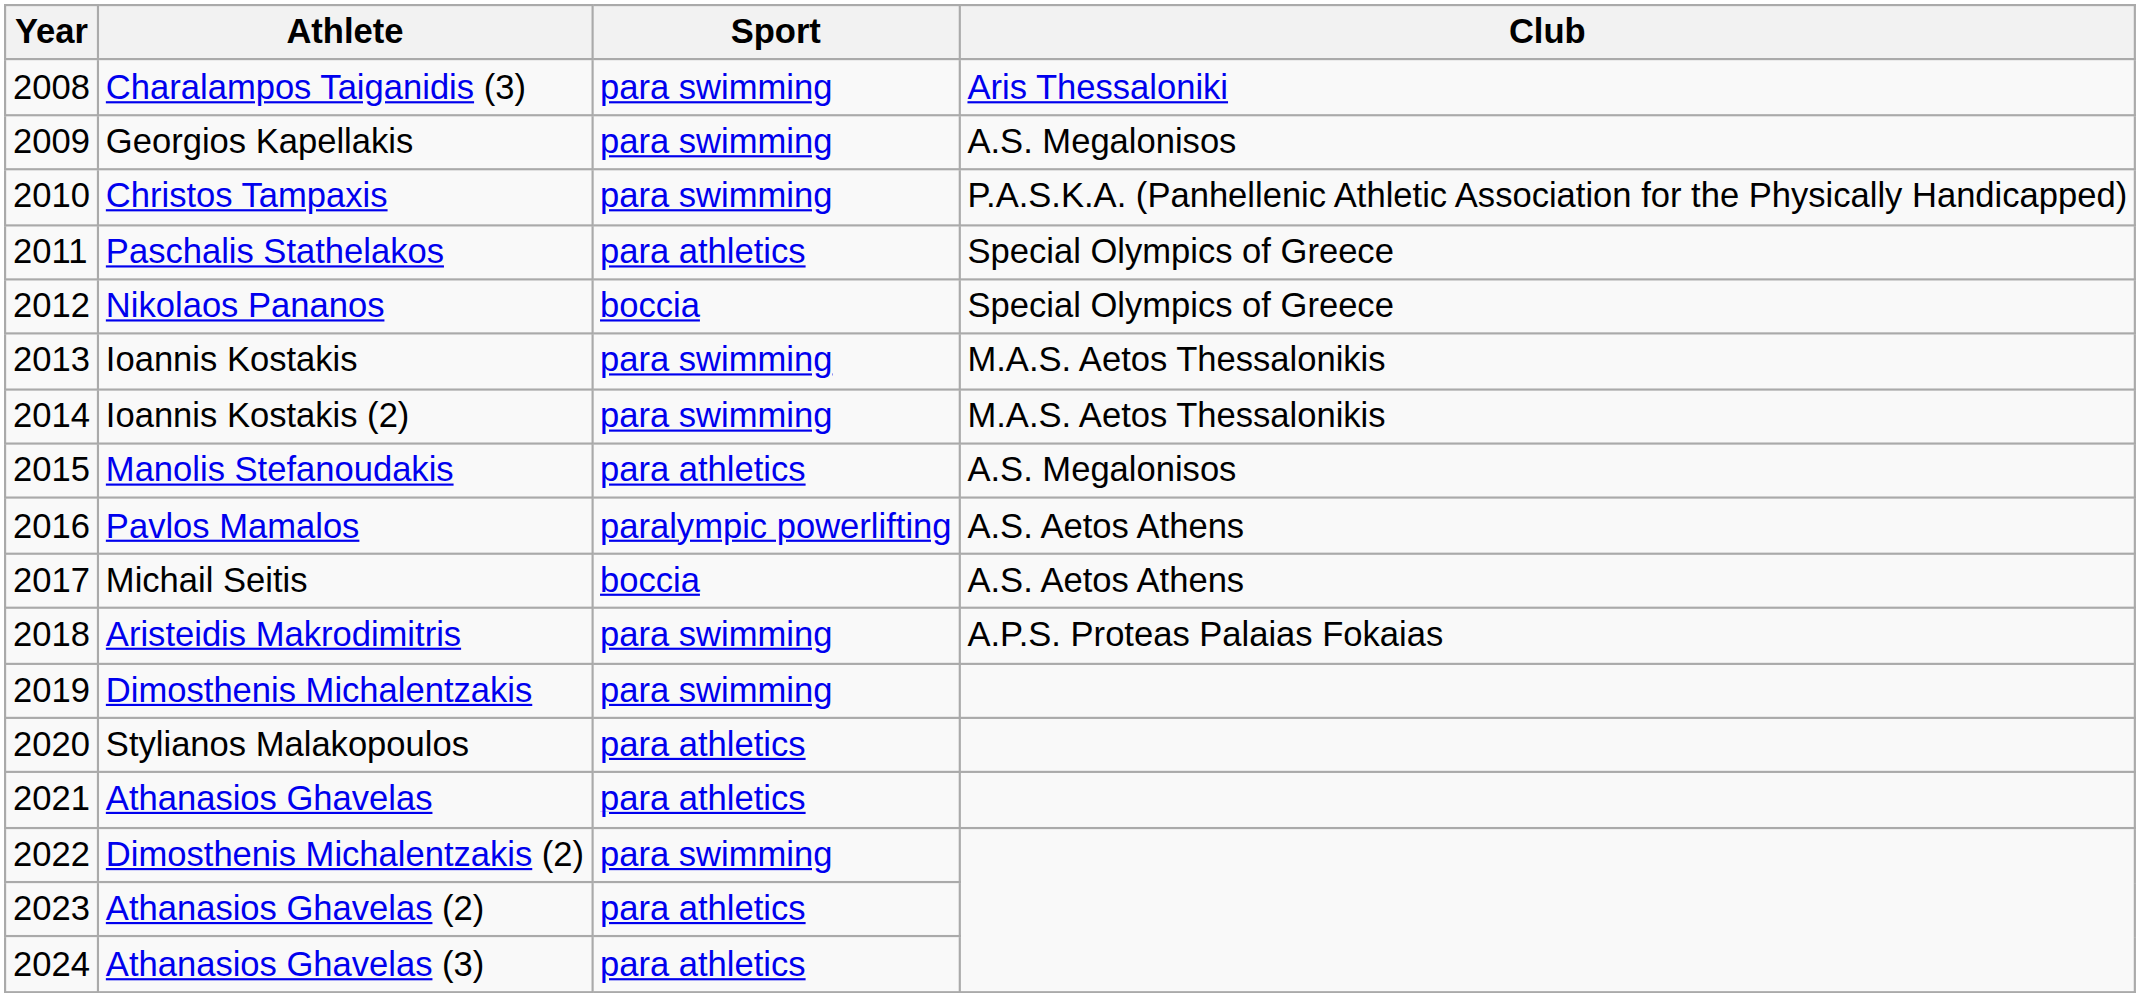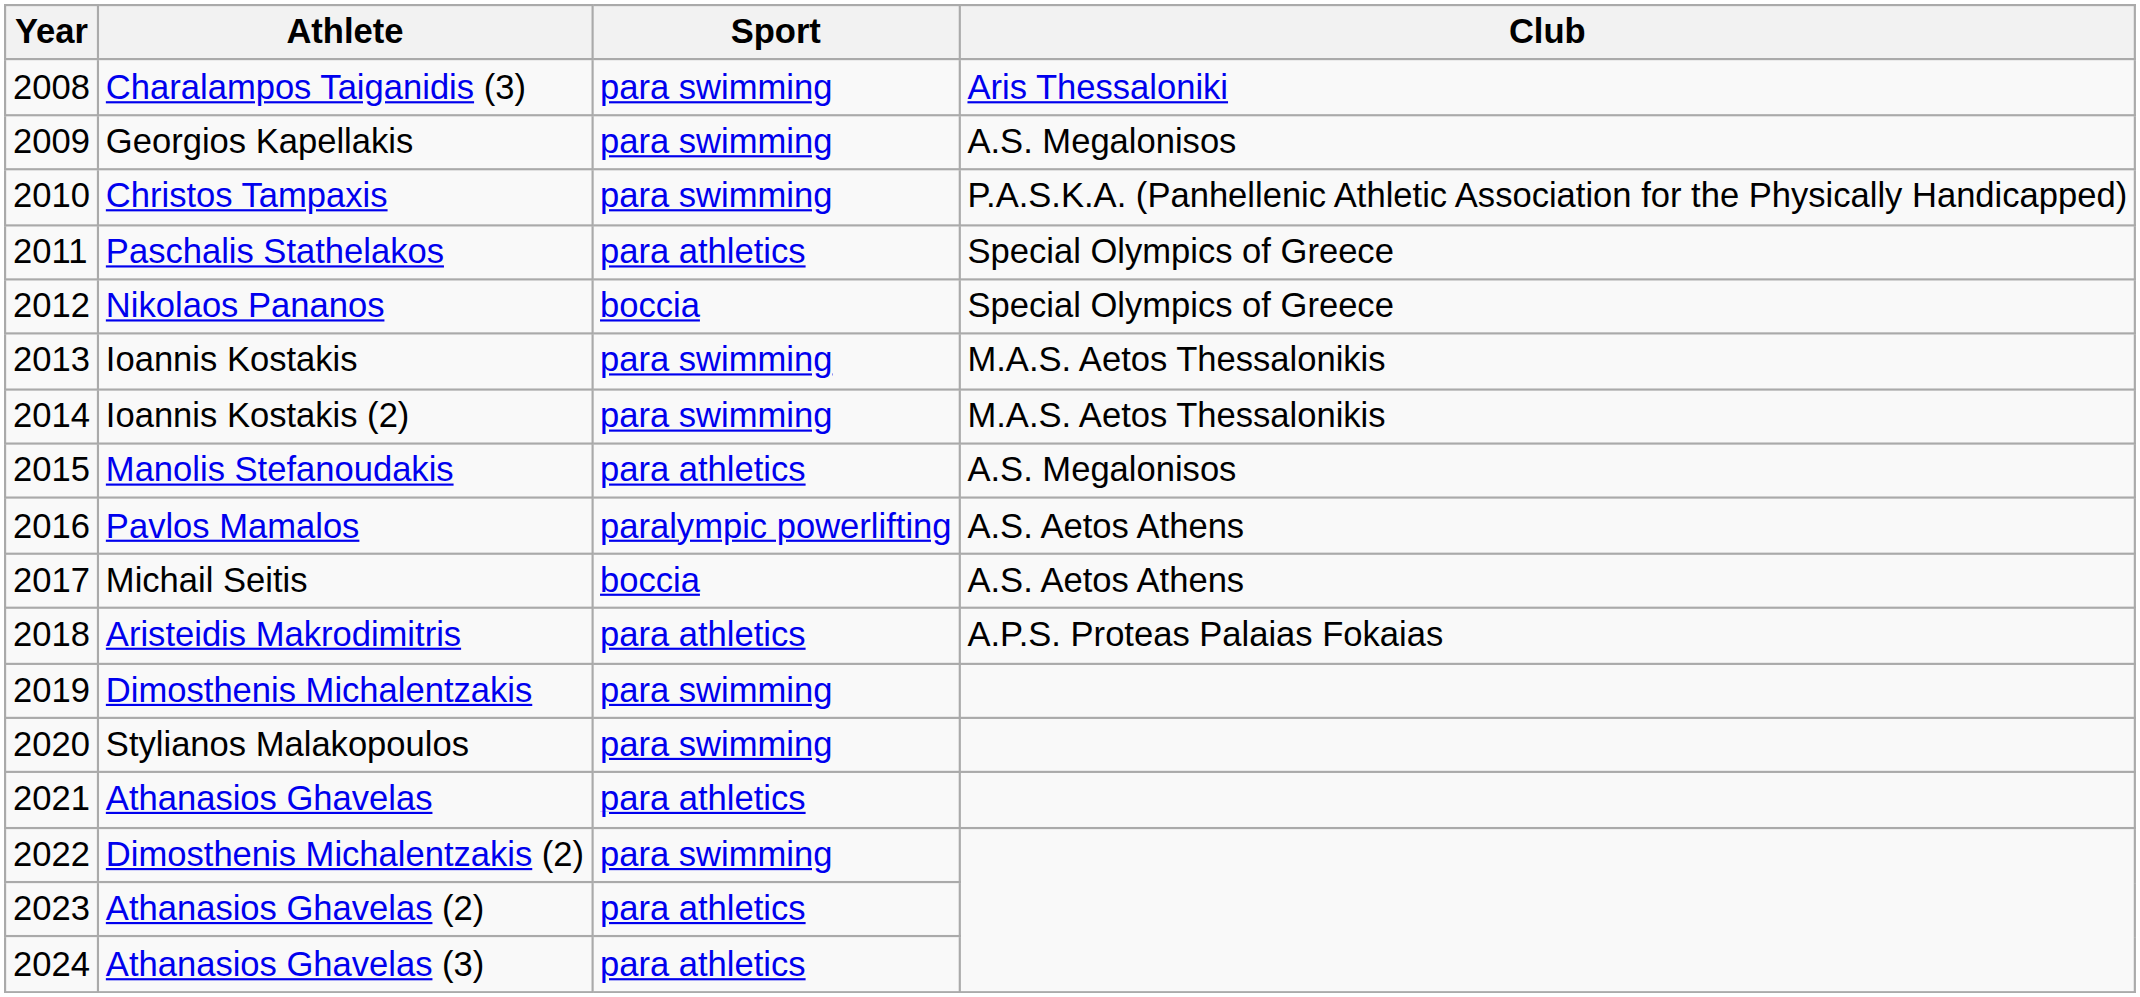 <table class="wikitable">
 <tr>
 <th>Year</th>
 <th>Athlete</th>
 <th>Sport</th>
 <th>Club</th>
 </tr>
 <tr>
 <td>2008</td>
 <td><a href='#'>Charalampos Taiganidis</a> (3)</td>
 <td><a href='#'>para swimming</a></td>
 <td><a href='#'>Aris Thessaloniki</a></td>
 </tr>
 <tr>
 <td>2009</td>
 <td>Georgios Kapellakis</td>
 <td><a href='#'>para swimming</a></td>
 <td>A.S. Megalonisos</td>
 </tr>
 <tr>
 <td>2010</td>
 <td><a href='#'>Christos Tampaxis</a></td>
 <td><a href='#'>para swimming</a></td>
 <td>P.A.S.K.A. (Panhellenic Athletic Association for the Physically Handicapped)</td>
 </tr>
 <tr>
 <td>2011</td>
 <td><a href='#'>Paschalis Stathelakos</a></td>
 <td><a href='#'>para athletics</a></td>
 <td>Special Olympics of Greece</td>
 </tr>
 <tr>
 <td>2012</td>
 <td><a href='#'>Nikolaos Pananos</a></td>
 <td><a href='#'>boccia</a></td>
 <td>Special Olympics of Greece</td>
 </tr>
 <tr>
 <td>2013</td>
 <td>Ioannis Kostakis</td>
 <td><a href='#'>para swimming</a></td>
 <td>M.A.S. Aetos Thessalonikis</td>
 </tr>
 <tr>
 <td>2014</td>
 <td>Ioannis Kostakis (2)</td>
 <td><a href='#'>para swimming</a></td>
 <td>M.A.S. Aetos Thessalonikis</td>
 </tr>
 <tr>
 <td>2015</td>
 <td><a href='#'>Manolis Stefanoudakis</a></td>
 <td><a href='#'>para athletics</a></td>
 <td>A.S. Megalonisos</td>
 </tr>
 <tr>
 <td>2016</td>
 <td><a href='#'>Pavlos Mamalos</a></td>
 <td><a href='#'>paralympic powerlifting</a></td>
 <td>A.S. Aetos Athens</td>
 </tr>
 <tr>
 <td>2017</td>
 <td>Michail Seitis</td>
 <td><a href='#'>boccia</a></td>
 <td>A.S. Aetos Athens</td>
 </tr>
 <tr>
 <td>2018</td>
 <td><a href='#'>Aristeidis Makrodimitris</a></td>
-<td><a href='#'>para swimming</a></td>
+<td><a href='#'>para athletics</a></td>
 <td>A.P.S. Proteas Palaias Fokaias</td>
 </tr>
 <tr>
 <td>2019</td>
 <td><a href='#'>Dimosthenis Michalentzakis</a></td>
 <td><a href='#'>para swimming</a></td>
 <td></td>
 </tr>
 <tr>
 <td>2020</td>
 <td>Stylianos Malakopoulos</td>
-<td><a href='#'>para athletics</a></td>
+<td><a href='#'>para swimming</a></td>
 <td></td>
 </tr>
 <tr>
 <td>2021</td>
 <td><a href='#'>Athanasios Ghavelas</a></td>
 <td><a href='#'>para athletics</a></td>
 <td></td>
 </tr>
 <tr>
 <td>2022</td>
 <td><a href='#'>Dimosthenis Michalentzakis</a> (2) </td>
 <td><a href='#'>para swimming</a></td>
 </tr>
 <tr>
 <td>2023</td>
 <td><a href='#'>Athanasios Ghavelas</a> (2) </td>
 <td><a href='#'>para athletics</a></td>
 </tr>
 <tr>
 <td>2024</td>
 <td><a href='#'>Athanasios Ghavelas</a> (3)</td>
 <td><a href='#'>para athletics</a></td>
 </tr>
 </table>
